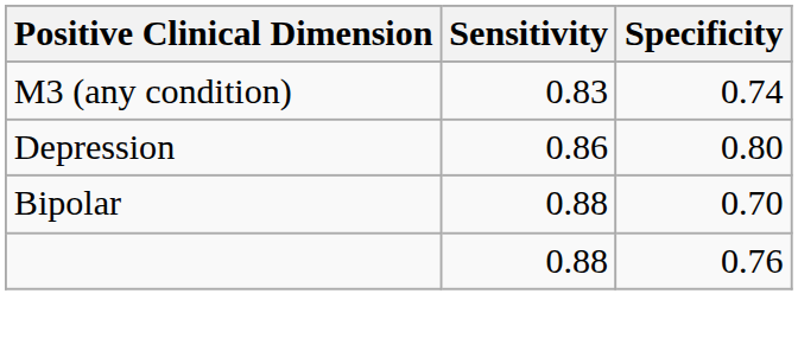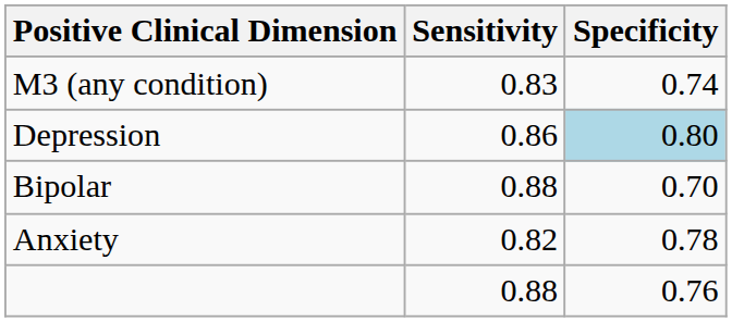 <table class="wikitable">
 <tr>
 <th scope="col">Positive Clinical Dimension</th>
 <th scope="col">Sensitivity</th>
 <th scope="col">Specificity</th>
 </tr>
 <tr>
 <td>M3 (any condition)</td>
 <td align="right">0.83</td>
 <td align="right">0.74</td>
 </tr>
 <tr>
 <td>Depression</td>
 <td align="right">0.86</td>
-<td align="right">0.80</td>
+<td align="right" style="background: lightblue;">0.80</td>
 </tr>
 <tr>
 <td>Bipolar</td>
 <td align="right">0.88</td>
 <td align="right">0.70</td>
 </tr>
 <tr>
+<td>Anxiety</td>
+<td align="right">0.82</td>
+<td align="right">0.78</td>
+</tr>
+<tr>
 <td></td>
 <td align="right">0.88</td>
 <td align="right">0.76</td>
 </tr>
 </table>
